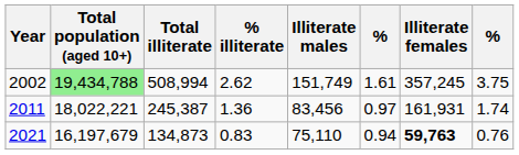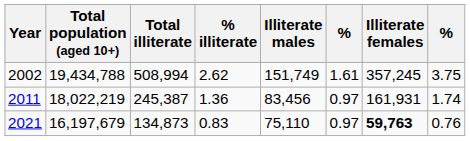 <table class="wikitable sortable" style="margin-left:.6em;">
 <tr>
 <th>Year</th>
 <th>Total <br> population <br><small>(aged 10+)</small></th>
 <th>Total <br> illiterate</th>
 <th>% <br>illiterate</th>
 <th>Illiterate <br> males</th>
 <th>%</th>
 <th>Illiterate <br> females</th>
 <th>%</th>
 </tr>
 <tr>
 <td>2002</td>
-<td style="background: lightgreen;">19,434,788</td>
+<td>19,434,788</td>
 <td>508,994</td>
 <td>2.62</td>
 <td>151,749</td>
 <td>1.61</td>
 <td>357,245</td>
 <td>3.75</td>
 </tr>
 <tr>
 <td><a href='#'>2011</a></td>
-<td>18,022,221</td>
+<td>18,022,219</td>
 <td>245,387</td>
 <td>1.36</td>
 <td>83,456</td>
 <td>0.97</td>
 <td>161,931</td>
 <td>1.74</td>
 </tr>
 <tr>
 <td><a href='#'>2021</a></td>
 <td>16,197,679</td>
 <td>134,873</td>
 <td>0.83</td>
 <td>75,110</td>
-<td>0.94</td>
+<td>0.97</td>
 <td><strong>59,763</strong></td>
 <td>0.76</td>
 </tr>
 </table>
